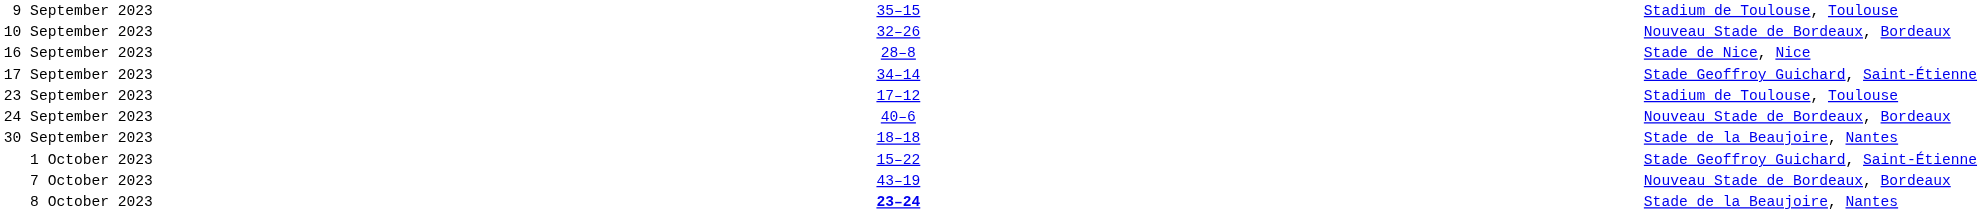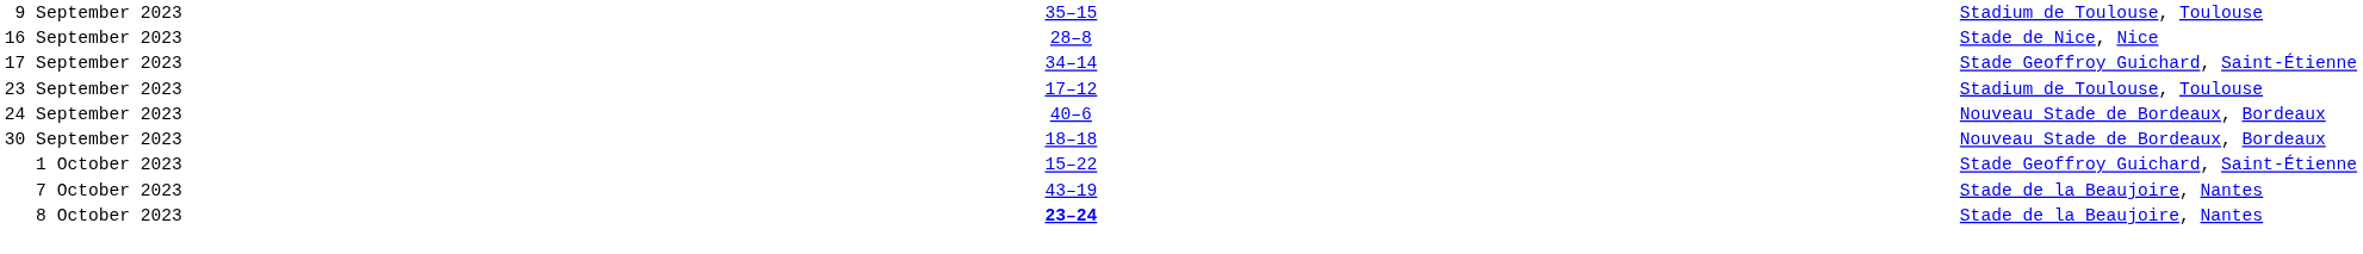 <table style="width:100%" cellspacing="1">
 <tr>
 <th width=15%></th>
 <th width=25%></th>
 <th width=10%></th>
 <th width=25%></th>
 </tr>
 <tr style=font-size:90%>
 <td align=right>9 September 2023</td>
 <td align=right></td>
 <td align=center><a href='#'>35–15</a></td>
 <td></td>
 <td><a href='#'>Stadium de Toulouse</a>, <a href='#'>Toulouse</a></td>
-</tr>
-<tr style=font-size:90%>
-<td align=right>10 September 2023</td>
-<td align=right></td>
-<td align=center><a href='#'>32–26</a></td>
-<td></td>
-<td><a href='#'>Nouveau Stade de Bordeaux</a>, <a href='#'>Bordeaux</a></td>
 </tr>
 <tr style=font-size:90%>
 <td align=right>16 September 2023</td>
 <td align=right></td>
 <td align=center><a href='#'>28–8</a></td>
 <td></td>
 <td><a href='#'>Stade de Nice</a>, <a href='#'>Nice</a></td>
 </tr>
 <tr style=font-size:90%>
 <td align=right>17 September 2023</td>
 <td align=right></td>
 <td align=center><a href='#'>34–14</a></td>
 <td></td>
 <td><a href='#'>Stade Geoffroy Guichard</a>, <a href='#'>Saint-Étienne</a></td>
 </tr>
 <tr style=font-size:90%>
 <td align=right>23 September 2023</td>
 <td align=right></td>
 <td align=center><a href='#'>17–12</a></td>
 <td></td>
 <td><a href='#'>Stadium de Toulouse</a>, <a href='#'>Toulouse</a></td>
 </tr>
 <tr style=font-size:90%>
 <td align=right>24 September 2023</td>
 <td align=right></td>
 <td align=center><a href='#'>40–6</a></td>
 <td></td>
 <td><a href='#'>Nouveau Stade de Bordeaux</a>, <a href='#'>Bordeaux</a></td>
 </tr>
 <tr style=font-size:90%>
 <td align=right>30 September 2023</td>
 <td align=right></td>
 <td align=center><a href='#'>18–18</a></td>
 <td></td>
-<td><a href='#'>Stade de la Beaujoire</a>, <a href='#'>Nantes</a></td>
+<td><a href='#'>Nouveau Stade de Bordeaux</a>, <a href='#'>Bordeaux</a></td>
 </tr>
 <tr style=font-size:90%>
 <td align=right>1 October 2023</td>
 <td align=right></td>
 <td align=center><a href='#'>15–22</a></td>
 <td></td>
 <td><a href='#'>Stade Geoffroy Guichard</a>, <a href='#'>Saint-Étienne</a></td>
 </tr>
 <tr style=font-size:90%>
 <td align=right>7 October 2023</td>
 <td align=right></td>
 <td align=center><a href='#'>43–19</a></td>
 <td></td>
-<td><a href='#'>Nouveau Stade de Bordeaux</a>, <a href='#'>Bordeaux</a></td>
+<td><a href='#'>Stade de la Beaujoire</a>, <a href='#'>Nantes</a></td>
 </tr>
 <tr style=font-size:90%>
 <td align=right>8 October 2023</td>
 <td align=right></td>
 <td align=center><strong><a href='#'>23–24</a></strong></td>
 <td></td>
 <td><a href='#'>Stade de la Beaujoire</a>, <a href='#'>Nantes</a></td>
 </tr>
 </table>
